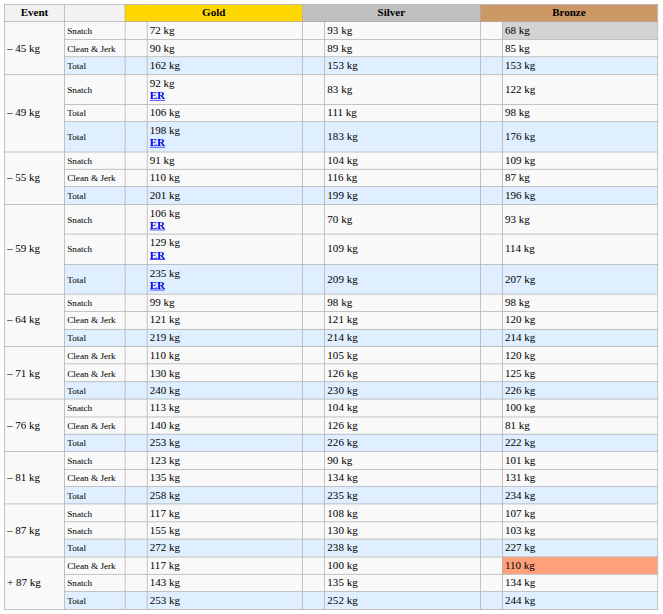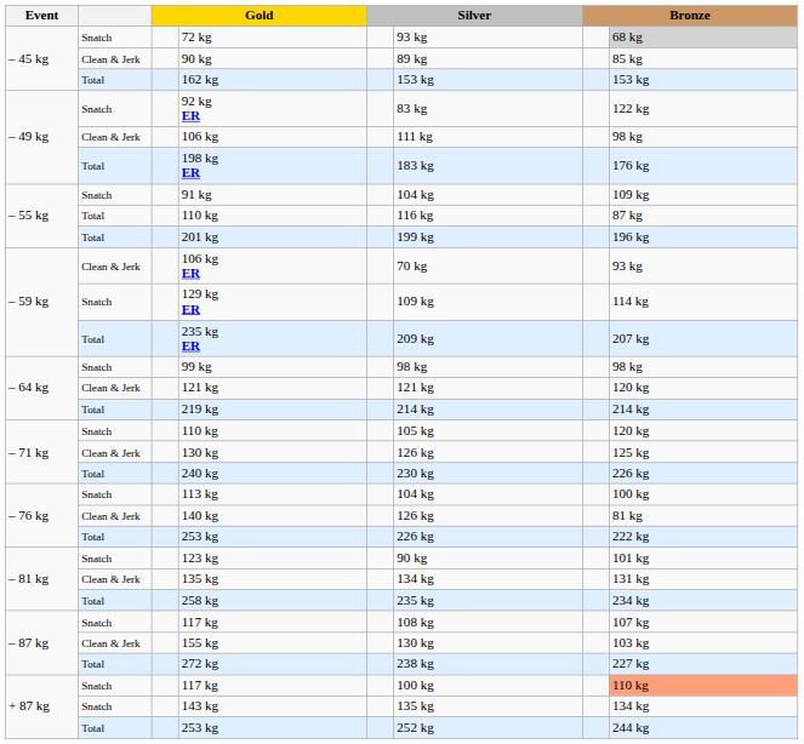 <table class="wikitable">
 <tr>
 <th width=80>Event</th>
 <th width=80></th>
 <td bgcolor=gold align="center" colspan=2 width=250><strong>Gold</strong></td>
 <td bgcolor=silver align="center" colspan=2 width=250><strong>Silver</strong></td>
 <td bgcolor=#cc9966 colspan=2 align="center" width=250><strong>Bronze</strong></td>
 </tr>
 <tr>
 <td rowspan=3>– 45 kg<br></td>
 <td><small>Snatch</small></td>
 <td></td>
 <td>72 kg</td>
 <td></td>
 <td>93 kg</td>
 <td></td>
 <td style="background: lightgrey;">68 kg</td>
 </tr>
 <tr>
 <td><small>Clean & Jerk</small></td>
 <td></td>
 <td>90 kg</td>
 <td></td>
 <td>89 kg</td>
 <td></td>
 <td>85 kg</td>
 </tr>
 <tr bgcolor=#dfefff>
 <td><small>Total</small></td>
 <td></td>
 <td>162 kg</td>
 <td></td>
 <td>153 kg</td>
 <td></td>
 <td>153 kg</td>
 </tr>
 <tr>
 <td rowspan=3>– 49 kg<br></td>
 <td><small>Snatch</small></td>
 <td></td>
 <td>92 kg<br><strong><a href='#'>ER</a></strong></td>
 <td></td>
 <td>83 kg</td>
 <td></td>
 <td>122 kg</td>
 </tr>
 <tr>
-<td><small>Total</small></td>
+<td><small>Clean & Jerk</small></td>
 <td></td>
 <td>106 kg</td>
 <td></td>
 <td>111 kg</td>
 <td></td>
 <td>98 kg</td>
 </tr>
 <tr bgcolor=#dfefff>
 <td><small>Total</small></td>
 <td></td>
 <td>198 kg<br><strong><a href='#'>ER</a></strong></td>
 <td></td>
 <td>183 kg</td>
 <td></td>
 <td>176 kg</td>
 </tr>
 <tr>
 <td rowspan=3>– 55 kg<br></td>
 <td><small>Snatch</small></td>
 <td></td>
 <td>91 kg</td>
 <td></td>
 <td>104 kg</td>
 <td></td>
 <td>109 kg</td>
 </tr>
 <tr>
-<td><small>Clean & Jerk</small></td>
+<td><small>Total</small></td>
 <td></td>
 <td>110 kg</td>
 <td></td>
 <td>116 kg</td>
 <td></td>
 <td>87 kg</td>
 </tr>
 <tr bgcolor=#dfefff>
 <td><small>Total</small></td>
 <td></td>
 <td>201 kg</td>
 <td></td>
 <td>199 kg</td>
 <td></td>
 <td>196 kg</td>
 </tr>
 <tr>
 <td rowspan=3>– 59 kg<br></td>
-<td><small>Snatch</small></td>
+<td><small>Clean & Jerk</small></td>
 <td></td>
 <td>106 kg<br><strong><a href='#'>ER</a></strong></td>
 <td></td>
 <td>70 kg</td>
 <td></td>
 <td>93 kg</td>
 </tr>
 <tr>
 <td><small>Snatch</small></td>
 <td></td>
 <td>129 kg<br><strong><a href='#'>ER</a></strong></td>
 <td></td>
 <td>109 kg</td>
 <td></td>
 <td>114 kg</td>
 </tr>
 <tr bgcolor=#dfefff>
 <td><small>Total</small></td>
 <td></td>
 <td>235 kg<br><strong><a href='#'>ER</a></strong></td>
 <td></td>
 <td>209 kg</td>
 <td></td>
 <td>207 kg</td>
 </tr>
 <tr>
 <td rowspan=3>– 64 kg<br></td>
 <td><small>Snatch</small></td>
 <td></td>
 <td>99 kg</td>
 <td></td>
 <td>98 kg</td>
 <td></td>
 <td>98 kg</td>
 </tr>
 <tr>
 <td><small>Clean & Jerk</small></td>
 <td></td>
 <td>121 kg</td>
 <td></td>
 <td>121 kg</td>
 <td></td>
 <td>120 kg</td>
 </tr>
 <tr bgcolor=#dfefff>
 <td><small>Total</small></td>
 <td></td>
 <td>219 kg</td>
 <td></td>
 <td>214 kg</td>
 <td></td>
 <td>214 kg</td>
 </tr>
 <tr>
 <td rowspan=3>– 71 kg<br></td>
-<td><small>Clean & Jerk</small></td>
+<td><small>Snatch</small></td>
 <td></td>
 <td>110 kg</td>
 <td></td>
 <td>105 kg</td>
 <td></td>
 <td>120 kg</td>
 </tr>
 <tr>
 <td><small>Clean & Jerk</small></td>
 <td></td>
 <td>130 kg</td>
 <td></td>
 <td>126 kg</td>
 <td></td>
 <td>125 kg</td>
 </tr>
 <tr bgcolor=#dfefff>
 <td><small>Total</small></td>
 <td></td>
 <td>240 kg</td>
 <td></td>
 <td>230 kg</td>
 <td></td>
 <td>226 kg</td>
 </tr>
 <tr>
 <td rowspan=3>– 76 kg<br></td>
 <td><small>Snatch</small></td>
 <td></td>
 <td>113 kg</td>
 <td></td>
 <td>104 kg</td>
 <td></td>
 <td>100 kg</td>
 </tr>
 <tr>
 <td><small>Clean & Jerk</small></td>
 <td></td>
 <td>140 kg</td>
 <td></td>
 <td>126 kg</td>
 <td></td>
 <td>81 kg</td>
 </tr>
 <tr bgcolor=#dfefff>
 <td><small>Total</small></td>
 <td></td>
 <td>253 kg</td>
 <td></td>
 <td>226 kg</td>
 <td></td>
 <td>222 kg</td>
 </tr>
 <tr>
 <td rowspan=3>– 81 kg<br></td>
 <td><small>Snatch</small></td>
 <td></td>
 <td>123 kg</td>
 <td></td>
 <td>90 kg</td>
 <td></td>
 <td>101 kg</td>
 </tr>
 <tr>
 <td><small>Clean & Jerk</small></td>
 <td></td>
 <td>135 kg</td>
 <td></td>
 <td>134 kg</td>
 <td></td>
 <td>131 kg</td>
 </tr>
 <tr bgcolor=#dfefff>
 <td><small>Total</small></td>
 <td></td>
 <td>258 kg</td>
 <td></td>
 <td>235 kg</td>
 <td></td>
 <td>234 kg</td>
 </tr>
 <tr>
 <td rowspan=3>– 87 kg<br></td>
 <td><small>Snatch</small></td>
 <td></td>
 <td>117 kg</td>
 <td></td>
 <td>108 kg</td>
 <td></td>
 <td>107 kg</td>
 </tr>
 <tr>
-<td><small>Snatch</small></td>
+<td><small>Clean & Jerk</small></td>
 <td></td>
 <td>155 kg</td>
 <td></td>
 <td>130 kg</td>
 <td></td>
 <td>103 kg</td>
 </tr>
 <tr bgcolor=#dfefff>
 <td><small>Total</small></td>
 <td></td>
 <td>272 kg</td>
 <td></td>
 <td>238 kg</td>
 <td></td>
 <td>227 kg</td>
 </tr>
 <tr>
 <td rowspan=3>+ 87 kg<br></td>
-<td><small>Clean & Jerk</small></td>
+<td><small>Snatch</small></td>
 <td></td>
 <td>117 kg</td>
 <td></td>
 <td>100 kg</td>
 <td></td>
 <td style="background: lightsalmon;">110 kg</td>
 </tr>
 <tr>
 <td><small>Snatch</small></td>
 <td></td>
 <td>143 kg</td>
 <td></td>
 <td>135 kg</td>
 <td></td>
 <td>134 kg</td>
 </tr>
 <tr bgcolor=#dfefff>
 <td><small>Total</small></td>
 <td></td>
 <td>253 kg</td>
 <td></td>
 <td>252 kg</td>
 <td></td>
 <td>244 kg</td>
 </tr>
 </table>
